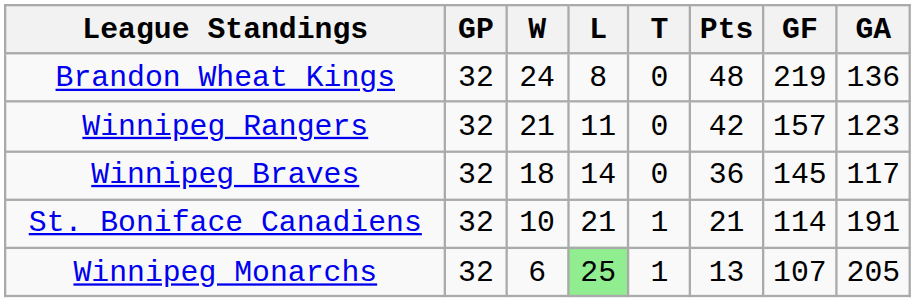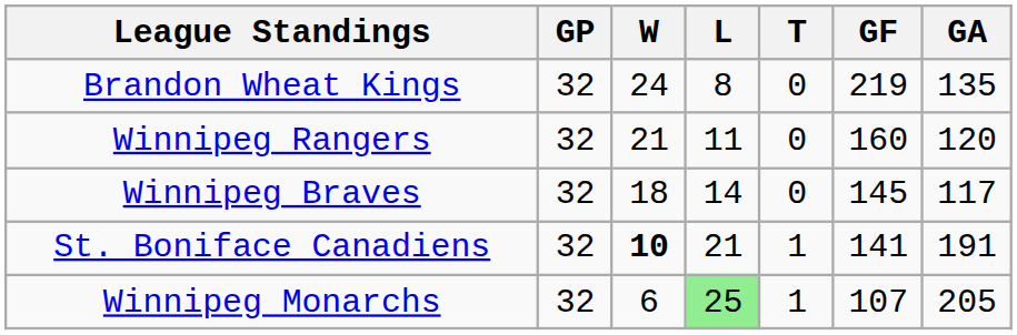 <table class="wikitable" style="text-align:center">
 <tr>
 <th width="45%">League Standings</th>
 <th width="6.25%">GP</th>
 <th width="6.25%">W</th>
 <th width="6.25%">L</th>
 <th width="6.25%">T</th>
-<th width="7.5%">Pts</th>
 <th width="7.5%">GF</th>
 <th width="7.5%">GA</th>
 </tr>
 <tr>
 <td><a href='#'>Brandon Wheat Kings</a></td>
 <td>32</td>
 <td>24</td>
 <td>8</td>
 <td>0</td>
-<td>48</td>
 <td>219</td>
-<td>136</td>
+<td>135</td>
 </tr>
 <tr>
 <td><a href='#'>Winnipeg Rangers</a></td>
 <td>32</td>
 <td>21</td>
 <td>11</td>
 <td>0</td>
-<td>42</td>
-<td>157</td>
-<td>123</td>
+<td>160</td>
+<td>120</td>
 </tr>
 <tr>
 <td><a href='#'>Winnipeg Braves</a></td>
 <td>32</td>
 <td>18</td>
 <td>14</td>
 <td>0</td>
-<td>36</td>
 <td>145</td>
 <td>117</td>
 </tr>
 <tr>
 <td><a href='#'>St. Boniface Canadiens</a></td>
 <td>32</td>
-<td>10</td>
+<td><strong>10</strong></td>
 <td>21</td>
 <td>1</td>
-<td>21</td>
-<td>114</td>
+<td>141</td>
 <td>191</td>
 </tr>
 <tr>
 <td><a href='#'>Winnipeg Monarchs</a></td>
 <td>32</td>
 <td>6</td>
 <td style="background: lightgreen;">25</td>
 <td>1</td>
-<td>13</td>
 <td>107</td>
 <td>205</td>
 </tr>
 </table>
